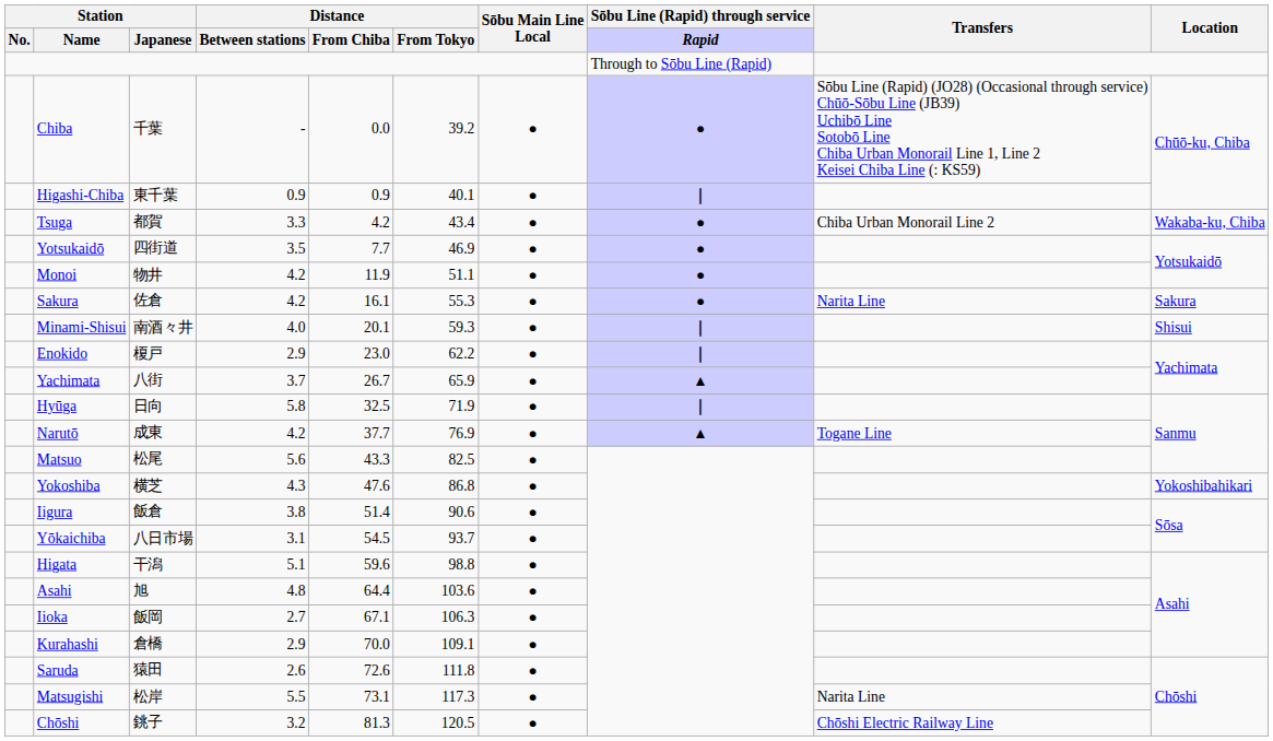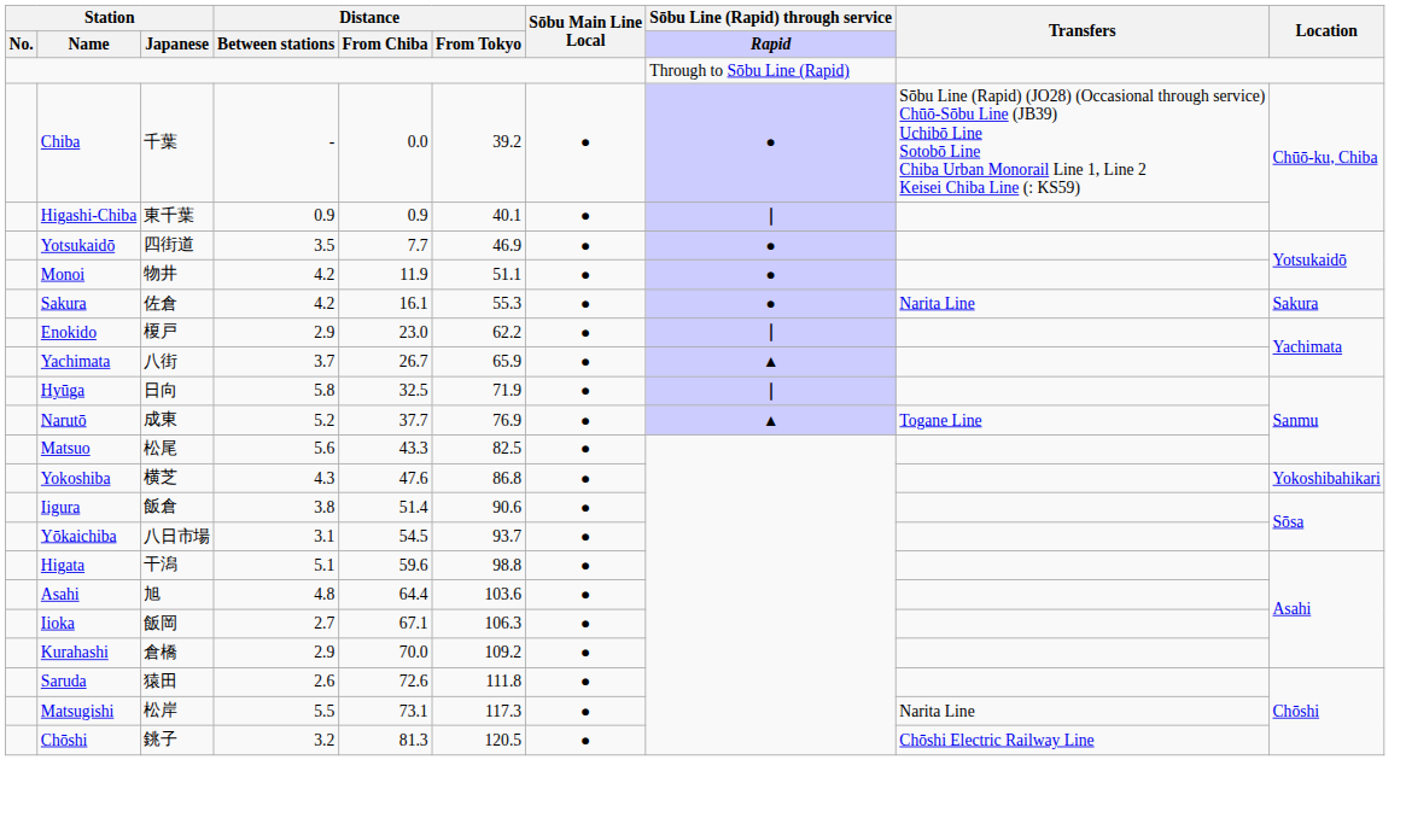 <table class="wikitable">
 <tr>
 <th colspan="3">Station</th>
 <th colspan="3">Distance</th>
 <th rowspan="2">Sōbu Main Line<br>Local</th>
 <th>Sōbu Line (Rapid) through service</th>
 <th rowspan="2">Transfers</th>
 <th rowspan="2">Location</th>
 </tr>
 <tr>
 <th>No.</th>
 <th>Name</th>
 <th>Japanese</th>
 <th>Between stations</th>
 <th>From Chiba</th>
 <th>From Tokyo</th>
 <th style="background-color:#ccf;"><em>Rapid</em></th>
 </tr>
 <tr>
 <td colspan="7"></td>
 <td>Through to  <a href='#'>Sōbu Line (Rapid)</a></td>
 <td colspan="2"></td>
 </tr>
 <tr>
 <td></td>
 <td><a href='#'>Chiba</a></td>
 <td>千葉</td>
 <td align="right">-</td>
 <td align="right">0.0</td>
 <td align="right">39.2</td>
 <td align="center"><strong>●</strong></td>
 <td style="background-color:#ccf;" align="center"><strong>●</strong></td>
 <td> Sōbu Line (Rapid) (JO28) (Occasional through service)<br> <a href='#'>Chūō-Sōbu Line</a> (JB39)<br><a href='#'> Uchibō Line</a><br><a href='#'> Sotobō Line</a><br><a href='#'>Chiba Urban Monorail</a> Line 1, Line 2<br> <a href='#'>Keisei Chiba Line</a> (: KS59)</td>
 <td rowspan="2"><a href='#'>Chūō-ku, Chiba</a></td>
 </tr>
 <tr>
 <td></td>
 <td><a href='#'>Higashi-Chiba</a></td>
 <td>東千葉</td>
 <td align="right">0.9</td>
 <td align="right">0.9</td>
 <td align="right">40.1</td>
 <td align="center"><strong>●</strong></td>
 <td style="background-color:#ccf;" align="center"><strong>｜</strong></td>
 <td></td>
 </tr>
 <tr>
 <td></td>
-<td><a href='#'>Tsuga</a></td>
-<td>都賀</td>
-<td align="right">3.3</td>
-<td align="right">4.2</td>
-<td align="right">43.4</td>
-<td align="center"><strong>●</strong></td>
-<td style="background-color:#ccf;" align="center"><strong>●</strong></td>
-<td>Chiba Urban Monorail Line 2</td>
-<td><a href='#'>Wakaba-ku, Chiba</a></td>
-</tr>
-<tr>
-<td></td>
 <td><a href='#'>Yotsukaidō</a></td>
 <td>四街道</td>
 <td align="right">3.5</td>
 <td align="right">7.7</td>
 <td align="right">46.9</td>
 <td align="center"><strong>●</strong></td>
 <td style="background-color:#ccf;" align="center"><strong>●</strong></td>
 <td></td>
 <td rowspan="2"><a href='#'>Yotsukaidō</a></td>
 </tr>
 <tr>
 <td></td>
 <td><a href='#'>Monoi</a></td>
 <td>物井</td>
 <td align="right">4.2</td>
 <td align="right">11.9</td>
 <td align="right">51.1</td>
 <td align="center"><strong>●</strong></td>
 <td style="background-color:#ccf;" align="center"><strong>●</strong></td>
 <td></td>
 </tr>
 <tr>
 <td></td>
 <td><a href='#'>Sakura</a></td>
 <td>佐倉</td>
 <td align="right">4.2</td>
 <td align="right">16.1</td>
 <td align="right">55.3</td>
 <td align="center"><strong>●</strong></td>
 <td style="background-color:#ccf;" align="center"><strong>●</strong></td>
 <td> <a href='#'>Narita Line</a></td>
 <td><a href='#'>Sakura</a></td>
-</tr>
-<tr>
-<td></td>
-<td><a href='#'>Minami-Shisui</a></td>
-<td>南酒々井</td>
-<td align="right">4.0</td>
-<td align="right">20.1</td>
-<td align="right">59.3</td>
-<td align="center"><strong>●</strong></td>
-<td style="background-color:#ccf;" align="center"><strong>｜</strong></td>
-<td></td>
-<td><a href='#'>Shisui</a></td>
 </tr>
 <tr>
 <td></td>
 <td><a href='#'>Enokido</a></td>
 <td>榎戸</td>
 <td align="right">2.9</td>
 <td align="right">23.0</td>
 <td align="right">62.2</td>
 <td align="center"><strong>●</strong></td>
 <td style="background-color:#ccf;" align="center"><strong>｜</strong></td>
 <td></td>
 <td rowspan="2"><a href='#'>Yachimata</a></td>
 </tr>
 <tr>
 <td></td>
 <td><a href='#'>Yachimata</a></td>
 <td>八街</td>
 <td align="right">3.7</td>
 <td align="right">26.7</td>
 <td align="right">65.9</td>
 <td align="center"><strong>●</strong></td>
 <td style="background-color:#ccf;" align="center"><strong>▲</strong></td>
 <td></td>
 </tr>
 <tr>
 <td></td>
 <td><a href='#'>Hyūga</a></td>
 <td>日向</td>
 <td align="right">5.8</td>
 <td align="right">32.5</td>
 <td align="right">71.9</td>
 <td align="center"><strong>●</strong></td>
 <td style="background-color:#ccf;" align="center"><strong>｜</strong></td>
 <td></td>
 <td rowspan="3"><a href='#'>Sanmu</a></td>
 </tr>
 <tr>
 <td></td>
 <td><a href='#'>Narutō</a></td>
 <td>成東</td>
-<td align="right">4.2</td>
+<td align="right">5.2</td>
 <td align="right">37.7</td>
 <td align="right">76.9</td>
 <td align="center"><strong>●</strong></td>
 <td style="background-color:#ccf;" align="center"><strong>▲</strong></td>
 <td> <a href='#'>Togane Line</a></td>
 </tr>
 <tr>
 <td></td>
 <td><a href='#'>Matsuo</a></td>
 <td>松尾</td>
 <td align="right">5.6</td>
 <td align="right">43.3</td>
 <td align="right">82.5</td>
 <td align="center"><strong>●</strong></td>
 <td rowspan="11"></td>
 <td></td>
 </tr>
 <tr>
 <td></td>
 <td><a href='#'>Yokoshiba</a></td>
 <td>横芝</td>
 <td align="right">4.3</td>
 <td align="right">47.6</td>
 <td align="right">86.8</td>
 <td align="center"><strong>●</strong></td>
 <td></td>
 <td><a href='#'>Yokoshibahikari</a></td>
 </tr>
 <tr>
 <td></td>
 <td><a href='#'>Iigura</a></td>
 <td>飯倉</td>
 <td align="right">3.8</td>
 <td align="right">51.4</td>
 <td align="right">90.6</td>
 <td align="center"><strong>●</strong></td>
 <td></td>
 <td rowspan="2"><a href='#'>Sōsa</a></td>
 </tr>
 <tr>
 <td></td>
 <td><a href='#'>Yōkaichiba</a></td>
 <td>八日市場</td>
 <td align="right">3.1</td>
 <td align="right">54.5</td>
 <td align="right">93.7</td>
 <td align="center"><strong>●</strong></td>
 <td></td>
 </tr>
 <tr>
 <td></td>
 <td><a href='#'>Higata</a></td>
 <td>干潟</td>
 <td align="right">5.1</td>
 <td align="right">59.6</td>
 <td align="right">98.8</td>
 <td align="center"><strong>●</strong></td>
 <td></td>
 <td rowspan="4"><a href='#'>Asahi</a></td>
 </tr>
 <tr>
 <td></td>
 <td><a href='#'>Asahi</a></td>
 <td>旭</td>
 <td align="right">4.8</td>
 <td align="right">64.4</td>
 <td align="right">103.6</td>
 <td align="center"><strong>●</strong></td>
 <td></td>
 </tr>
 <tr>
 <td></td>
 <td><a href='#'>Iioka</a></td>
 <td>飯岡</td>
 <td align="right">2.7</td>
 <td align="right">67.1</td>
 <td align="right">106.3</td>
 <td align="center"><strong>●</strong></td>
 <td></td>
 </tr>
 <tr>
 <td></td>
 <td><a href='#'>Kurahashi</a></td>
 <td>倉橋</td>
 <td align="right">2.9</td>
 <td align="right">70.0</td>
-<td align="right">109.1</td>
+<td align="right">109.2</td>
 <td align="center"><strong>●</strong></td>
 <td></td>
 </tr>
 <tr>
 <td></td>
 <td><a href='#'>Saruda</a></td>
 <td>猿田</td>
 <td align="right">2.6</td>
 <td align="right">72.6</td>
 <td align="right">111.8</td>
 <td align="center"><strong>●</strong></td>
 <td></td>
 <td rowspan="3"><a href='#'>Chōshi</a></td>
 </tr>
 <tr>
 <td></td>
 <td><a href='#'>Matsugishi</a></td>
 <td>松岸</td>
 <td align="right">5.5</td>
 <td align="right">73.1</td>
 <td align="right">117.3</td>
 <td align="center"><strong>●</strong></td>
 <td> Narita Line</td>
 </tr>
 <tr>
 <td></td>
 <td><a href='#'>Chōshi</a></td>
 <td>銚子</td>
 <td align="right">3.2</td>
 <td align="right">81.3</td>
 <td align="right">120.5</td>
 <td align="center"><strong>●</strong></td>
 <td><a href='#'>Chōshi Electric Railway Line</a></td>
 </tr>
 </table>
